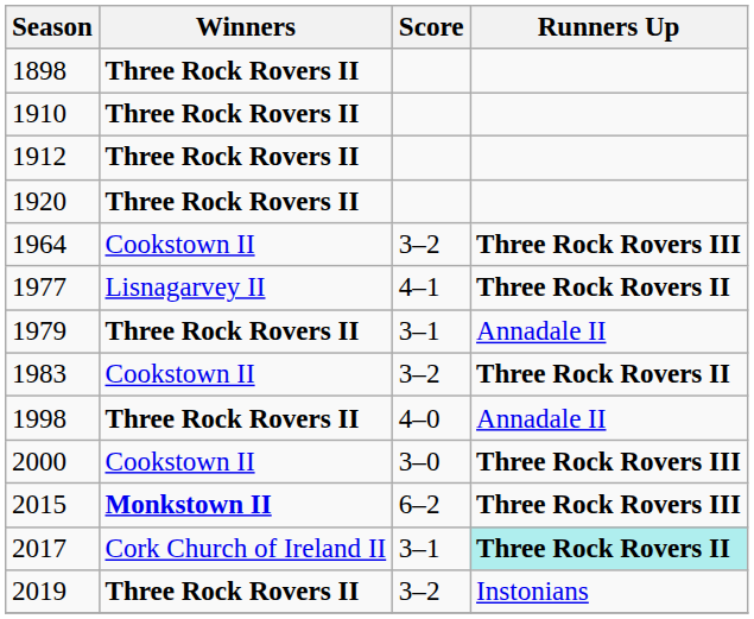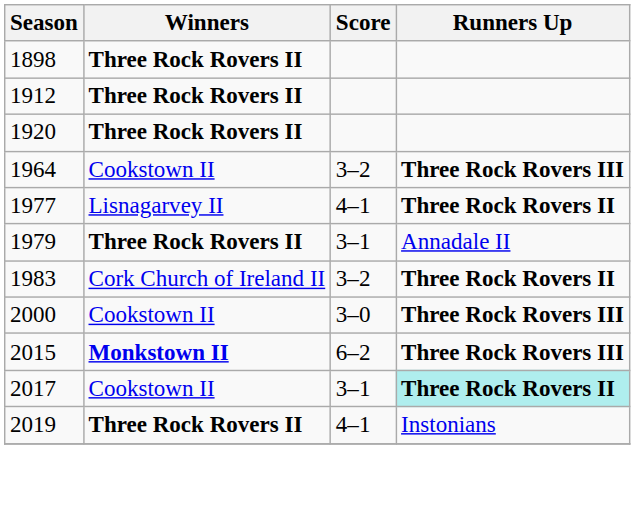 <table class="wikitable collapsible">
 <tr>
 <th>Season</th>
 <th>Winners</th>
 <th>Score</th>
 <th>Runners Up</th>
 </tr>
 <tr>
 <td>1898</td>
-<td><strong>Three Rock Rovers II</strong></td>
-<td></td>
-<td></td>
-</tr>
-<tr>
-<td>1910</td>
 <td><strong>Three Rock Rovers II</strong></td>
 <td></td>
 <td></td>
 </tr>
 <tr>
 <td>1912</td>
 <td><strong>Three Rock Rovers II</strong></td>
 <td></td>
 <td></td>
 </tr>
 <tr>
 <td>1920</td>
 <td><strong>Three Rock Rovers II</strong></td>
 <td></td>
 <td></td>
 </tr>
 <tr>
 <td>1964</td>
 <td><a href='#'>Cookstown II</a></td>
 <td>3–2</td>
 <td><strong>Three Rock Rovers III</strong></td>
 </tr>
 <tr>
 <td>1977</td>
 <td><a href='#'>Lisnagarvey II</a></td>
 <td>4–1</td>
 <td><strong>Three Rock Rovers II</strong></td>
 </tr>
 <tr>
 <td>1979</td>
 <td><strong>Three Rock Rovers II</strong> </td>
 <td>3–1</td>
 <td><a href='#'>Annadale II</a></td>
 </tr>
 <tr>
 <td>1983</td>
-<td><a href='#'>Cookstown II</a></td>
+<td><a href='#'>Cork Church of Ireland II</a></td>
 <td>3–2</td>
 <td><strong>Three Rock Rovers II</strong></td>
-</tr>
-<tr>
-<td>1998</td>
-<td><strong>Three Rock Rovers II</strong></td>
-<td>4–0</td>
-<td><a href='#'>Annadale II</a></td>
 </tr>
 <tr>
 <td>2000</td>
 <td><a href='#'>Cookstown II</a></td>
 <td>3–0</td>
 <td><strong>Three Rock Rovers III</strong></td>
 </tr>
 <tr>
 <td>2015</td>
 <td><strong><a href='#'>Monkstown II</a></strong></td>
 <td>6–2</td>
 <td><strong>Three Rock Rovers III</strong></td>
 </tr>
 <tr>
 <td>2017</td>
-<td><a href='#'>Cork Church of Ireland II</a></td>
+<td><a href='#'>Cookstown II</a></td>
 <td>3–1</td>
 <td style="background: paleturquoise;"><strong>Three Rock Rovers II</strong></td>
 </tr>
 <tr>
 <td>2019</td>
 <td><strong>Three Rock Rovers II</strong> </td>
-<td>3–2</td>
+<td>4–1</td>
 <td><a href='#'>Instonians</a></td>
 </tr>
 <tr>
 </tr>
 </table>
